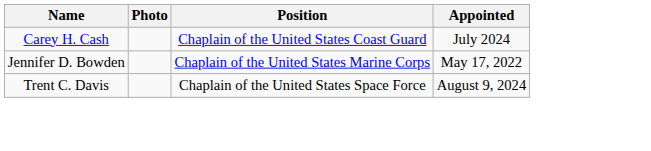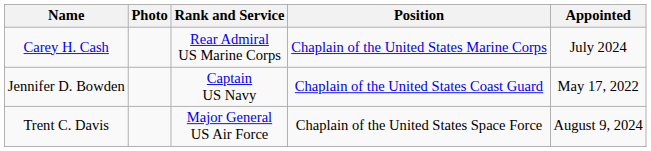 <table class="wikitable" style="text-align:center;">
 <tr>
 <th>Name</th>
 <th>Photo</th>
+<th>Rank and Service</th>
 <th>Position</th>
 <th>Appointed</th>
 </tr>
 <tr>
 <td><a href='#'>Carey H. Cash</a></td>
 <td></td>
-<td><a href='#'>Chaplain of the United States Coast Guard</a></td>
+<td><a href='#'>Rear Admiral</a><br> US Marine Corps</td>
+<td><a href='#'>Chaplain of the United States Marine Corps</a></td>
 <td>July 2024</td>
 </tr>
 <tr>
 <td>Jennifer D. Bowden</td>
 <td></td>
-<td><a href='#'>Chaplain of the United States Marine Corps</a></td>
+<td><a href='#'>Captain</a><br> US Navy</td>
+<td><a href='#'>Chaplain of the United States Coast Guard</a></td>
 <td>May 17, 2022</td>
 </tr>
 <tr>
 <td>Trent C. Davis</td>
 <td></td>
+<td><a href='#'>Major General</a><br> US Air Force</td>
 <td>Chaplain of the United States Space Force</td>
 <td>August 9, 2024</td>
 </tr>
 </table>
